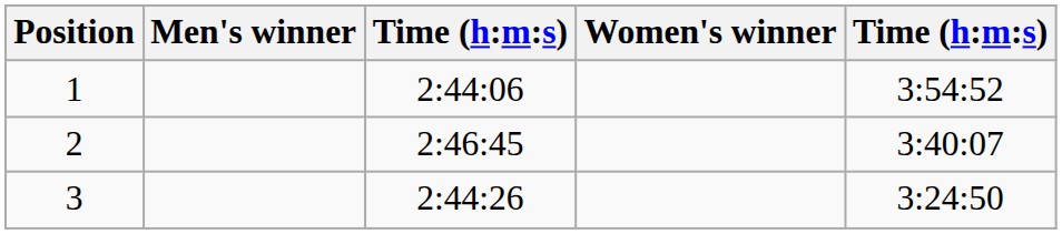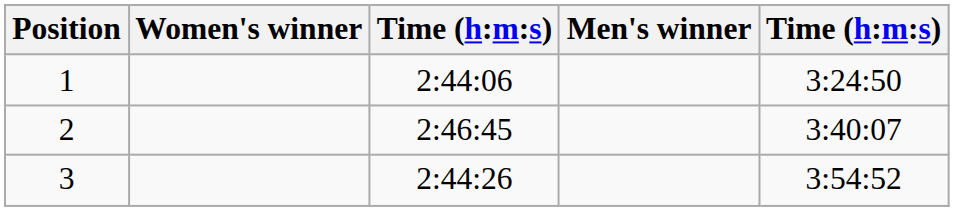 <table class="wikitable sortable" style="text-align:center">
 <tr>
 <th>Position</th>
+<th class=unsortable>Women's winner</th>
+<th>Time (<a href='#'>h</a>:<a href='#'>m</a>:<a href='#'>s</a>)</th>
 <th class=unsortable>Men's winner</th>
-<th>Time (<a href='#'>h</a>:<a href='#'>m</a>:<a href='#'>s</a>)</th>
-<th class=unsortable>Women's winner</th>
 <th>Time (<a href='#'>h</a>:<a href='#'>m</a>:<a href='#'>s</a>)</th>
 </tr>
 <tr>
 <td>1</td>
 <td align=left></td>
 <td>2:44:06</td>
 <td align=left></td>
-<td>3:54:52</td>
+<td>3:24:50</td>
 </tr>
 <tr>
 <td>2</td>
 <td align=left></td>
 <td>2:46:45</td>
 <td align=left></td>
 <td>3:40:07</td>
 </tr>
 <tr>
 <td>3</td>
 <td align=left></td>
 <td>2:44:26</td>
 <td align=left></td>
-<td>3:24:50</td>
+<td>3:54:52</td>
 </tr>
 </table>
